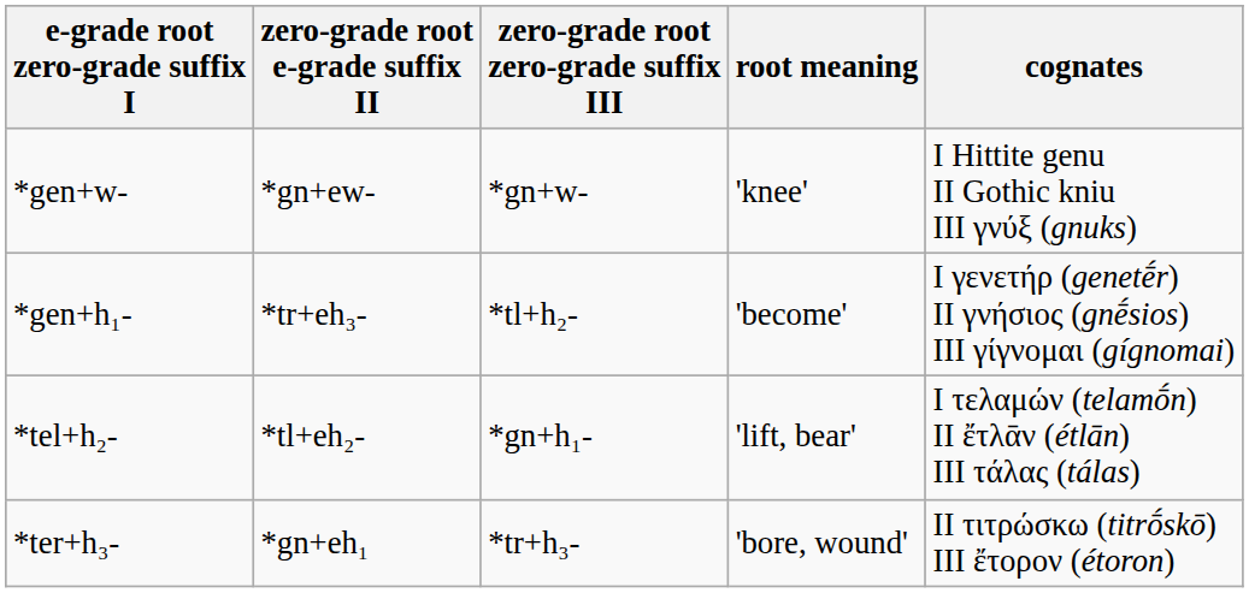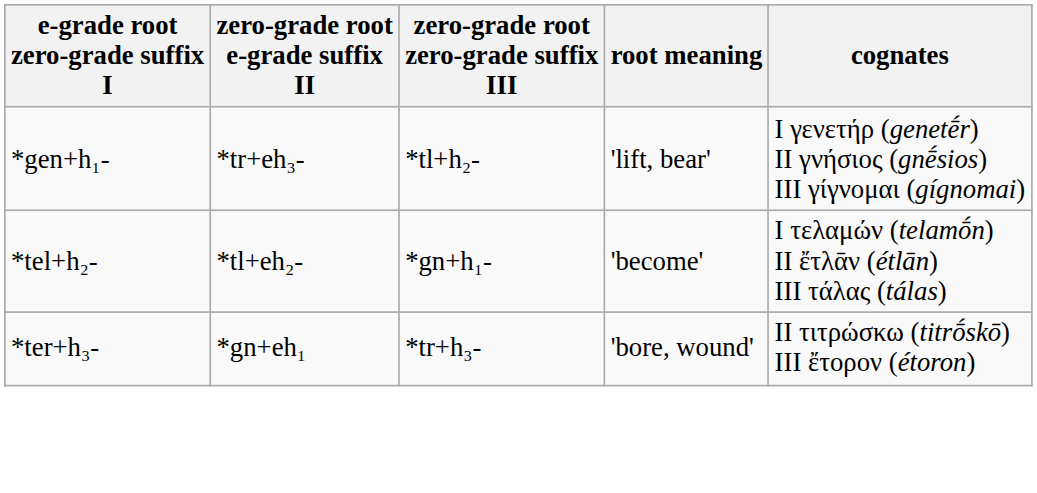 <table class="wikitable">
 <tr>
 <th>e-grade root<br>zero-grade suffix<br> I</th>
 <th>zero-grade root <br>e-grade suffix<br> II</th>
 <th>zero-grade root <br>zero-grade suffix<br> III</th>
 <th>root meaning</th>
 <th>cognates</th>
 </tr>
 <tr>
-<td>*gen+w-</td>
-<td>*gn+ew-</td>
-<td>*gn+w-</td>
-<td>'knee'</td>
-<td>I Hittite genu <br>II Gothic kniu<br>III γνύξ (<em>gnuks</em>)</td>
-</tr>
-<tr>
 <td>*gen+h₁-</td>
 <td>*tr+eh₃-</td>
 <td>*tl+h₂-</td>
-<td>'become'</td>
+<td>'lift, bear'</td>
 <td>I γενετήρ (<em>genetḗr</em>) <br> II γνήσιος (<em>gnḗsios</em>)<br>III γίγνομαι (<em>gígnomai</em>)</td>
 </tr>
 <tr>
 <td>*tel+h₂-</td>
 <td>*tl+eh₂-</td>
 <td>*gn+h₁-</td>
-<td>'lift, bear'</td>
+<td>'become'</td>
 <td>I τελαμών (<em>telamṓn</em>) <br>II ἔτλᾱν (<em>étlān</em>) <br> III τάλας (<em>tálas</em>)</td>
 </tr>
 <tr>
 <td>*ter+h₃-</td>
 <td>*gn+eh₁</td>
 <td>*tr+h₃-</td>
 <td>'bore, wound'</td>
 <td>II τιτρώσκω (<em>titrṓskō</em>) <br>III ἔτορον (<em>étoron</em>)</td>
 </tr>
 </table>
